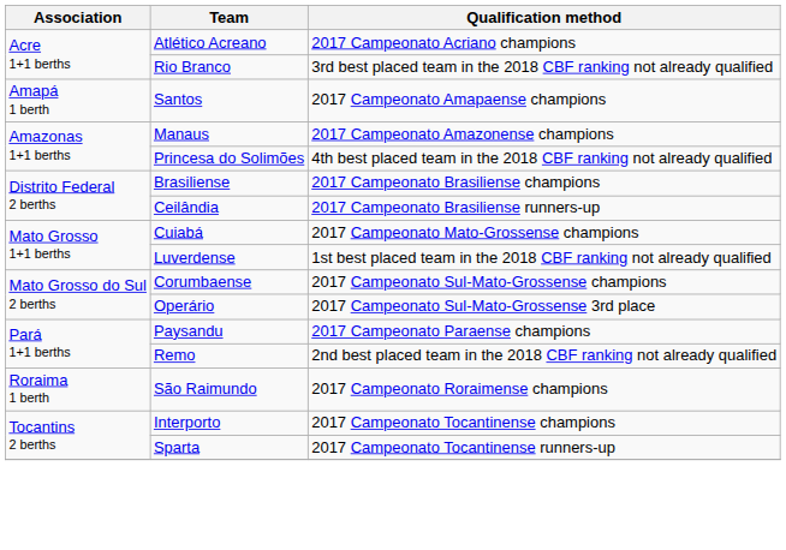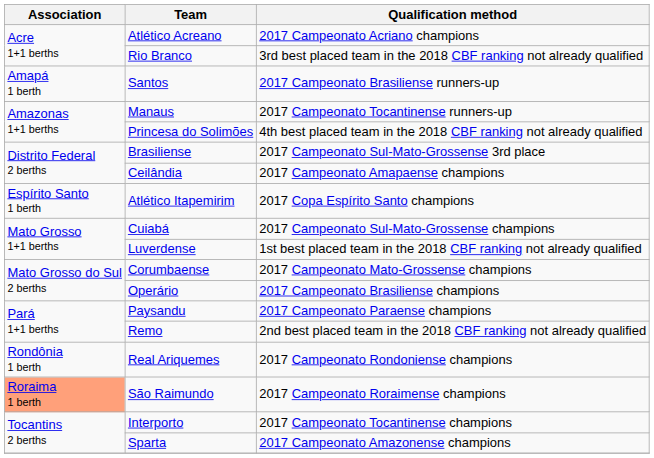 <table class="wikitable">
 <tr>
 <th>Association</th>
 <th>Team</th>
 <th>Qualification method</th>
 </tr>
 <tr>
 <td rowspan="2"> <a href='#'>Acre</a><br><small>1+1 berths</small></td>
 <td><a href='#'>Atlético Acreano</a></td>
 <td><a href='#'>2017 Campeonato Acriano</a> champions</td>
 </tr>
 <tr>
 <td><a href='#'>Rio Branco</a></td>
 <td>3rd best placed team in the 2018 <a href='#'>CBF ranking</a> not already qualified</td>
 </tr>
 <tr>
 <td rowspan="1"> <a href='#'>Amapá</a><br><small>1 berth</small></td>
 <td><a href='#'>Santos</a></td>
-<td>2017 <a href='#'>Campeonato Amapaense</a> champions</td>
+<td><a href='#'>2017 Campeonato Brasiliense</a> runners-up</td>
 </tr>
 <tr>
 <td rowspan="2"> <a href='#'>Amazonas</a><br><small>1+1 berths</small></td>
 <td><a href='#'>Manaus</a></td>
-<td><a href='#'>2017 Campeonato Amazonense</a> champions</td>
+<td>2017 <a href='#'>Campeonato Tocantinense</a> runners-up</td>
 </tr>
 <tr>
 <td><a href='#'>Princesa do Solimões</a></td>
 <td>4th best placed team in the 2018 <a href='#'>CBF ranking</a> not already qualified</td>
 </tr>
 <tr>
 <td rowspan="2"> <a href='#'>Distrito Federal</a><br><small>2 berths</small></td>
 <td><a href='#'>Brasiliense</a></td>
-<td><a href='#'>2017 Campeonato Brasiliense</a> champions</td>
+<td>2017 <a href='#'>Campeonato Sul-Mato-Grossense</a> 3rd place</td>
 </tr>
 <tr>
 <td><a href='#'>Ceilândia</a></td>
-<td><a href='#'>2017 Campeonato Brasiliense</a> runners-up</td>
+<td>2017 <a href='#'>Campeonato Amapaense</a> champions</td>
+</tr>
+<tr>
+<td rowspan="1"> <a href='#'>Espírito Santo</a><br><small>1 berth</small></td>
+<td><a href='#'>Atlético Itapemirim</a></td>
+<td>2017 <a href='#'>Copa Espírito Santo</a> champions</td>
 </tr>
 <tr>
 <td rowspan="2"> <a href='#'>Mato Grosso</a><br><small>1+1 berths</small></td>
 <td><a href='#'>Cuiabá</a></td>
-<td>2017 <a href='#'>Campeonato Mato-Grossense</a> champions</td>
+<td>2017 <a href='#'>Campeonato Sul-Mato-Grossense</a> champions</td>
 </tr>
 <tr>
 <td><a href='#'>Luverdense</a></td>
 <td>1st best placed team in the 2018 <a href='#'>CBF ranking</a> not already qualified</td>
 </tr>
 <tr>
 <td rowspan="2"> <a href='#'>Mato Grosso do Sul</a><br><small>2 berths</small></td>
 <td><a href='#'>Corumbaense</a></td>
-<td>2017 <a href='#'>Campeonato Sul-Mato-Grossense</a> champions</td>
+<td>2017 <a href='#'>Campeonato Mato-Grossense</a> champions</td>
 </tr>
 <tr>
 <td><a href='#'>Operário</a></td>
-<td>2017 <a href='#'>Campeonato Sul-Mato-Grossense</a> 3rd place</td>
+<td><a href='#'>2017 Campeonato Brasiliense</a> champions</td>
 </tr>
 <tr>
 <td rowspan="2"> <a href='#'>Pará</a><br><small>1+1 berths</small></td>
 <td><a href='#'>Paysandu</a></td>
 <td><a href='#'>2017 Campeonato Paraense</a> champions</td>
 </tr>
 <tr>
 <td><a href='#'>Remo</a></td>
 <td>2nd best placed team in the 2018 <a href='#'>CBF ranking</a> not already qualified</td>
 </tr>
 <tr>
-<td rowspan="1"> <a href='#'>Roraima</a><br><small>1 berth</small></td>
+<td rowspan="1"> <a href='#'>Rondônia</a><br><small>1 berth</small></td>
+<td><a href='#'>Real Ariquemes</a></td>
+<td>2017 <a href='#'>Campeonato Rondoniense</a> champions</td>
+</tr>
+<tr>
+<td rowspan="1" style="background: lightsalmon;"> <a href='#'>Roraima</a><br><small>1 berth</small></td>
 <td><a href='#'>São Raimundo</a></td>
 <td>2017 <a href='#'>Campeonato Roraimense</a> champions</td>
 </tr>
 <tr>
 <td rowspan="2"> <a href='#'>Tocantins</a><br><small>2 berths</small></td>
 <td><a href='#'>Interporto</a></td>
 <td>2017 <a href='#'>Campeonato Tocantinense</a> champions</td>
 </tr>
 <tr>
 <td><a href='#'>Sparta</a></td>
-<td>2017 <a href='#'>Campeonato Tocantinense</a> runners-up</td>
+<td><a href='#'>2017 Campeonato Amazonense</a> champions</td>
 </tr>
 <tr>
 </tr>
 </table>
